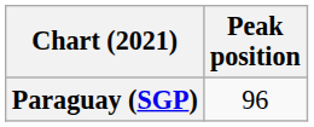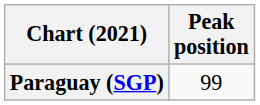 <table class="wikitable plainrowheaders" style="text-align:center">
 <tr>
 <th scope="col">Chart (2021)</th>
 <th scope="col">Peak<br>position</th>
 </tr>
 <tr>
 <th scope="row">Paraguay (<a href='#'>SGP</a>)</th>
-<td>96</td>
+<td>99</td>
 </tr>
 </table>
